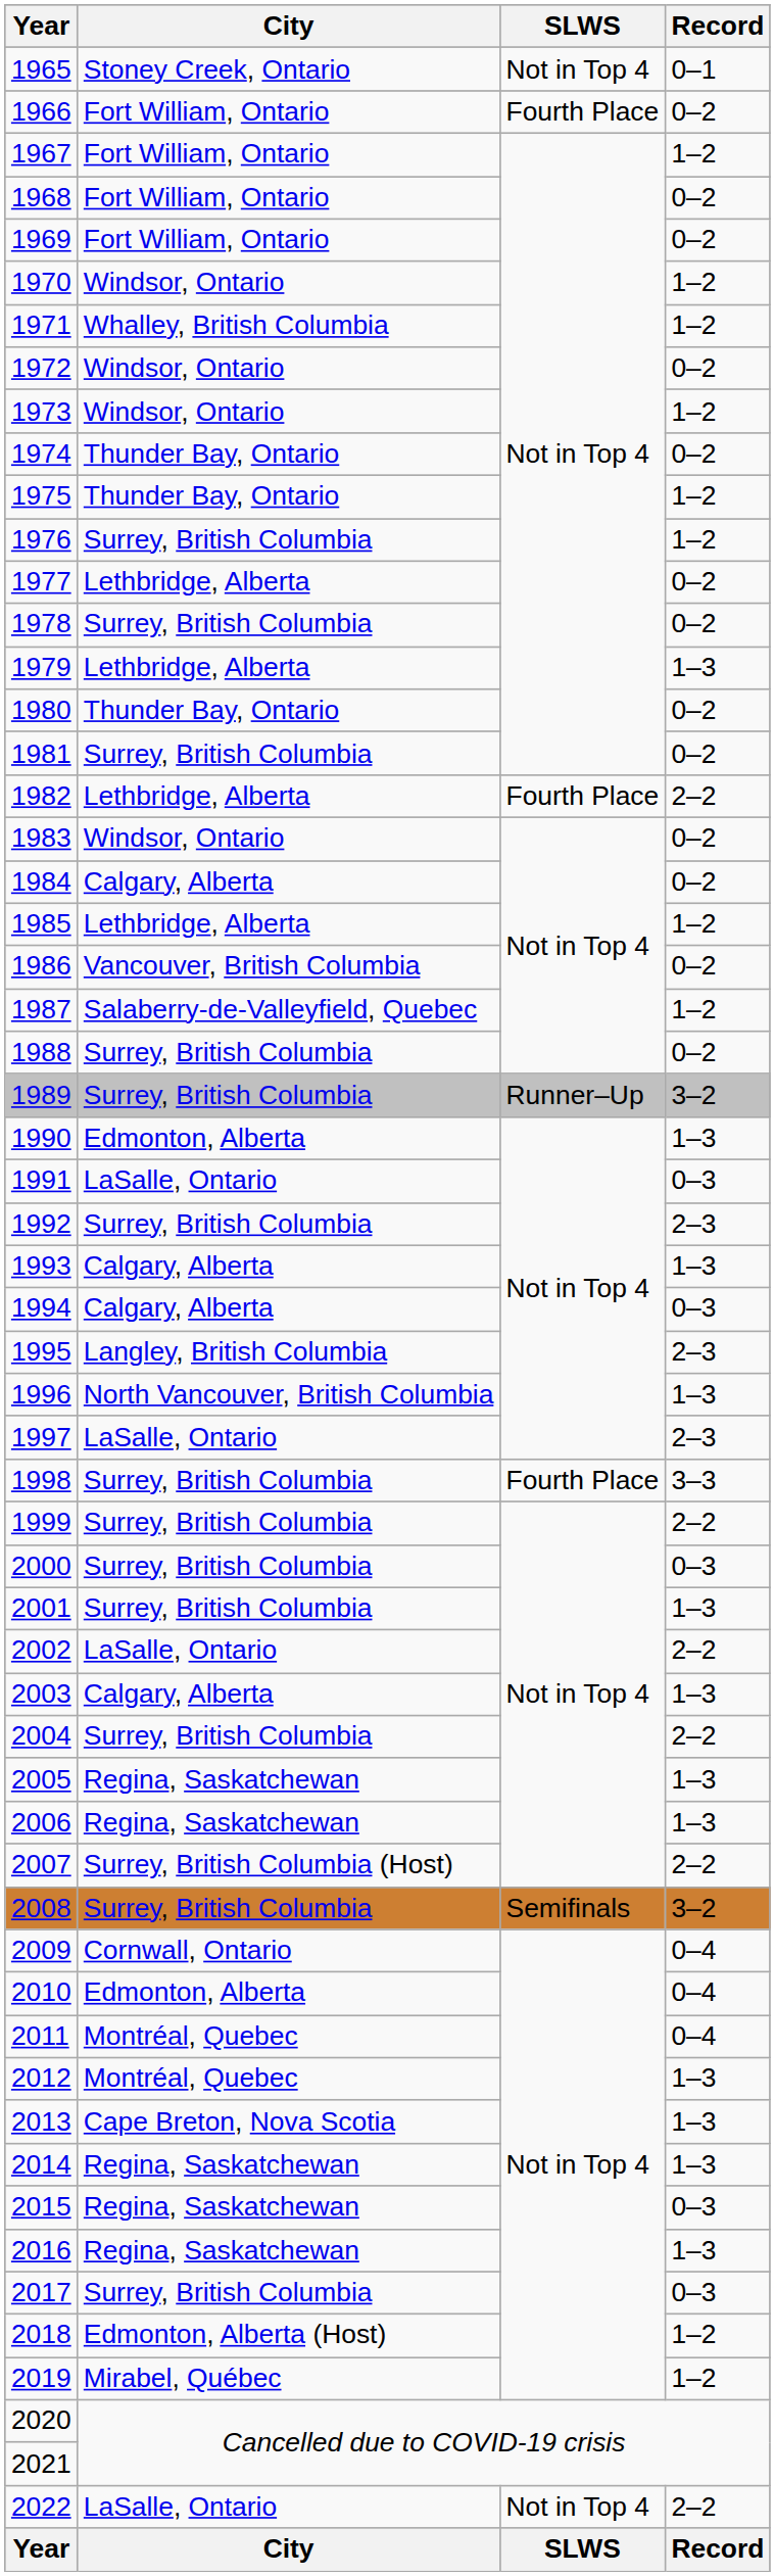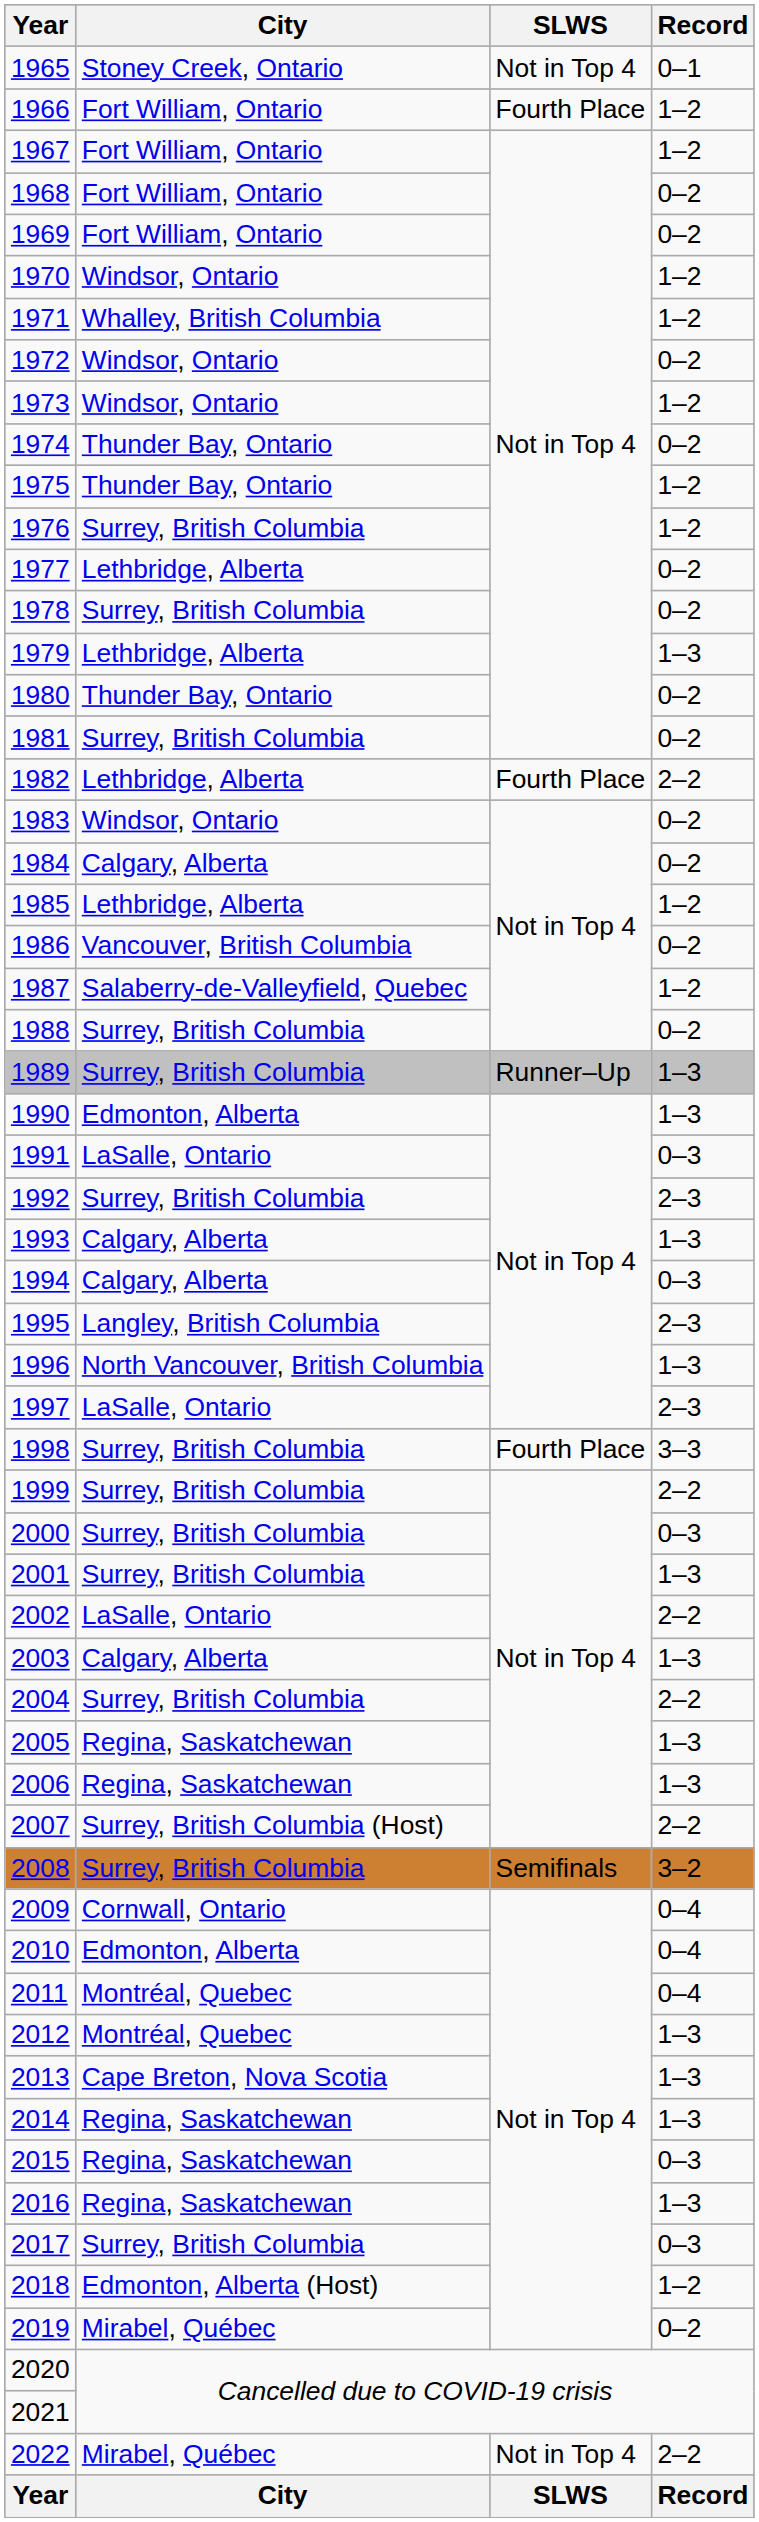 <table class="wikitable">
 <tr>
 <th>Year</th>
 <th>City</th>
 <th>SLWS</th>
 <th>Record</th>
 </tr>
 <tr>
 <td><a href='#'>1965</a></td>
 <td> <a href='#'>Stoney Creek</a>, <a href='#'>Ontario</a></td>
 <td>Not in Top 4</td>
 <td>0–1</td>
 </tr>
 <tr>
 <td><a href='#'>1966</a></td>
 <td> <a href='#'>Fort William</a>, <a href='#'>Ontario</a></td>
 <td>Fourth Place</td>
-<td>0–2</td>
+<td>1–2</td>
 </tr>
 <tr>
 <td><a href='#'>1967</a></td>
 <td> <a href='#'>Fort William</a>, <a href='#'>Ontario</a></td>
 <td rowspan=15>Not in Top 4</td>
 <td>1–2</td>
 </tr>
 <tr>
 <td><a href='#'>1968</a></td>
 <td> <a href='#'>Fort William</a>, <a href='#'>Ontario</a></td>
 <td>0–2</td>
 </tr>
 <tr>
 <td><a href='#'>1969</a></td>
 <td> <a href='#'>Fort William</a>, <a href='#'>Ontario</a></td>
 <td>0–2</td>
 </tr>
 <tr>
 <td><a href='#'>1970</a></td>
 <td> <a href='#'>Windsor</a>, <a href='#'>Ontario</a></td>
 <td>1–2</td>
 </tr>
 <tr>
 <td><a href='#'>1971</a></td>
 <td> <a href='#'>Whalley</a>, <a href='#'>British Columbia</a></td>
 <td>1–2</td>
 </tr>
 <tr>
 <td><a href='#'>1972</a></td>
 <td> <a href='#'>Windsor</a>, <a href='#'>Ontario</a></td>
 <td>0–2</td>
 </tr>
 <tr>
 <td><a href='#'>1973</a></td>
 <td> <a href='#'>Windsor</a>, <a href='#'>Ontario</a></td>
 <td>1–2</td>
 </tr>
 <tr>
 <td><a href='#'>1974</a></td>
 <td> <a href='#'>Thunder Bay</a>, <a href='#'>Ontario</a></td>
 <td>0–2</td>
 </tr>
 <tr>
 <td><a href='#'>1975</a></td>
 <td> <a href='#'>Thunder Bay</a>, <a href='#'>Ontario</a></td>
 <td>1–2</td>
 </tr>
 <tr>
 <td><a href='#'>1976</a></td>
 <td> <a href='#'>Surrey</a>, <a href='#'>British Columbia</a></td>
 <td>1–2</td>
 </tr>
 <tr>
 <td><a href='#'>1977</a></td>
 <td> <a href='#'>Lethbridge</a>, <a href='#'>Alberta</a></td>
 <td>0–2</td>
 </tr>
 <tr>
 <td><a href='#'>1978</a></td>
 <td> <a href='#'>Surrey</a>, <a href='#'>British Columbia</a></td>
 <td>0–2</td>
 </tr>
 <tr>
 <td><a href='#'>1979</a></td>
 <td> <a href='#'>Lethbridge</a>, <a href='#'>Alberta</a></td>
 <td>1–3</td>
 </tr>
 <tr>
 <td><a href='#'>1980</a></td>
 <td> <a href='#'>Thunder Bay</a>, <a href='#'>Ontario</a></td>
 <td>0–2</td>
 </tr>
 <tr>
 <td><a href='#'>1981</a></td>
 <td> <a href='#'>Surrey</a>, <a href='#'>British Columbia</a></td>
 <td>0–2</td>
 </tr>
 <tr>
 <td><a href='#'>1982</a></td>
 <td> <a href='#'>Lethbridge</a>, <a href='#'>Alberta</a></td>
 <td>Fourth Place</td>
 <td>2–2</td>
 </tr>
 <tr>
 <td><a href='#'>1983</a></td>
 <td> <a href='#'>Windsor</a>, <a href='#'>Ontario</a></td>
 <td rowspan=6>Not in Top 4</td>
 <td>0–2</td>
 </tr>
 <tr>
 <td><a href='#'>1984</a></td>
 <td> <a href='#'>Calgary</a>, <a href='#'>Alberta</a></td>
 <td>0–2</td>
 </tr>
 <tr>
 <td><a href='#'>1985</a></td>
 <td> <a href='#'>Lethbridge</a>, <a href='#'>Alberta</a></td>
 <td>1–2</td>
 </tr>
 <tr>
 <td><a href='#'>1986</a></td>
 <td> <a href='#'>Vancouver</a>, <a href='#'>British Columbia</a></td>
 <td>0–2</td>
 </tr>
 <tr>
 <td><a href='#'>1987</a></td>
 <td> <a href='#'>Salaberry-de-Valleyfield</a>, <a href='#'>Quebec</a></td>
 <td>1–2</td>
 </tr>
 <tr>
 <td><a href='#'>1988</a></td>
 <td> <a href='#'>Surrey</a>, <a href='#'>British Columbia</a></td>
 <td>0–2</td>
 </tr>
 <tr style="background:silver;">
 <td><a href='#'>1989</a></td>
 <td> <a href='#'>Surrey</a>, <a href='#'>British Columbia</a></td>
 <td>Runner–Up</td>
-<td>3–2</td>
+<td>1–3</td>
 </tr>
 <tr>
 <td><a href='#'>1990</a></td>
 <td> <a href='#'>Edmonton</a>, <a href='#'>Alberta</a></td>
 <td rowspan=8>Not in Top 4</td>
 <td>1–3</td>
 </tr>
 <tr>
 <td><a href='#'>1991</a></td>
 <td> <a href='#'>LaSalle</a>, <a href='#'>Ontario</a></td>
 <td>0–3</td>
 </tr>
 <tr>
 <td><a href='#'>1992</a></td>
 <td> <a href='#'>Surrey</a>, <a href='#'>British Columbia</a></td>
 <td>2–3</td>
 </tr>
 <tr>
 <td><a href='#'>1993</a></td>
 <td> <a href='#'>Calgary</a>, <a href='#'>Alberta</a></td>
 <td>1–3</td>
 </tr>
 <tr>
 <td><a href='#'>1994</a></td>
 <td> <a href='#'>Calgary</a>, <a href='#'>Alberta</a></td>
 <td>0–3</td>
 </tr>
 <tr>
 <td><a href='#'>1995</a></td>
 <td> <a href='#'>Langley</a>, <a href='#'>British Columbia</a></td>
 <td>2–3</td>
 </tr>
 <tr>
 <td><a href='#'>1996</a></td>
 <td> <a href='#'>North Vancouver</a>, <a href='#'>British Columbia</a></td>
 <td>1–3</td>
 </tr>
 <tr>
 <td><a href='#'>1997</a></td>
 <td> <a href='#'>LaSalle</a>, <a href='#'>Ontario</a></td>
 <td>2–3</td>
 </tr>
 <tr>
 <td><a href='#'>1998</a></td>
 <td> <a href='#'>Surrey</a>, <a href='#'>British Columbia</a></td>
 <td>Fourth Place</td>
 <td>3–3</td>
 </tr>
 <tr>
 <td><a href='#'>1999</a></td>
 <td> <a href='#'>Surrey</a>, <a href='#'>British Columbia</a></td>
 <td rowspan=9>Not in Top 4</td>
 <td>2–2</td>
 </tr>
 <tr>
 <td><a href='#'>2000</a></td>
 <td> <a href='#'>Surrey</a>, <a href='#'>British Columbia</a></td>
 <td>0–3</td>
 </tr>
 <tr>
 <td><a href='#'>2001</a></td>
 <td> <a href='#'>Surrey</a>, <a href='#'>British Columbia</a></td>
 <td>1–3</td>
 </tr>
 <tr>
 <td><a href='#'>2002</a></td>
 <td> <a href='#'>LaSalle</a>, <a href='#'>Ontario</a></td>
 <td>2–2</td>
 </tr>
 <tr>
 <td><a href='#'>2003</a></td>
 <td> <a href='#'>Calgary</a>, <a href='#'>Alberta</a></td>
 <td>1–3</td>
 </tr>
 <tr>
 <td><a href='#'>2004</a></td>
 <td> <a href='#'>Surrey</a>, <a href='#'>British Columbia</a></td>
 <td>2–2</td>
 </tr>
 <tr>
 <td><a href='#'>2005</a></td>
 <td> <a href='#'>Regina</a>, <a href='#'>Saskatchewan</a></td>
 <td>1–3</td>
 </tr>
 <tr>
 <td><a href='#'>2006</a></td>
 <td> <a href='#'>Regina</a>, <a href='#'>Saskatchewan</a></td>
 <td>1–3</td>
 </tr>
 <tr>
 <td><a href='#'>2007</a></td>
 <td> <a href='#'>Surrey</a>, <a href='#'>British Columbia</a> (Host)</td>
 <td>2–2</td>
 </tr>
 <tr style="background:#cd7f32;">
 <td><a href='#'>2008</a></td>
 <td> <a href='#'>Surrey</a>, <a href='#'>British Columbia</a></td>
 <td>Semifinals</td>
 <td>3–2</td>
 </tr>
 <tr>
 <td><a href='#'>2009</a></td>
 <td> <a href='#'>Cornwall</a>, <a href='#'>Ontario</a></td>
 <td rowspan=11>Not in Top 4</td>
 <td>0–4</td>
 </tr>
 <tr>
 <td><a href='#'>2010</a></td>
 <td> <a href='#'>Edmonton</a>, <a href='#'>Alberta</a></td>
 <td>0–4</td>
 </tr>
 <tr>
 <td><a href='#'>2011</a></td>
 <td> <a href='#'>Montréal</a>, <a href='#'>Quebec</a></td>
 <td>0–4</td>
 </tr>
 <tr>
 <td><a href='#'>2012</a></td>
 <td> <a href='#'>Montréal</a>, <a href='#'>Quebec</a></td>
 <td>1–3</td>
 </tr>
 <tr>
 <td><a href='#'>2013</a></td>
 <td> <a href='#'>Cape Breton</a>, <a href='#'>Nova Scotia</a></td>
 <td>1–3</td>
 </tr>
 <tr>
 <td><a href='#'>2014</a></td>
 <td> <a href='#'>Regina</a>, <a href='#'>Saskatchewan</a></td>
 <td>1–3</td>
 </tr>
 <tr>
 <td><a href='#'>2015</a></td>
 <td> <a href='#'>Regina</a>, <a href='#'>Saskatchewan</a></td>
 <td>0–3</td>
 </tr>
 <tr>
 <td><a href='#'>2016</a></td>
 <td> <a href='#'>Regina</a>, <a href='#'>Saskatchewan</a></td>
 <td>1–3</td>
 </tr>
 <tr>
 <td><a href='#'>2017</a></td>
 <td> <a href='#'>Surrey</a>, <a href='#'>British Columbia</a></td>
 <td>0–3</td>
 </tr>
 <tr>
 <td><a href='#'>2018</a></td>
 <td> <a href='#'>Edmonton</a>, <a href='#'>Alberta</a> (Host)</td>
 <td>1–2</td>
 </tr>
 <tr>
 <td><a href='#'>2019</a></td>
 <td> <a href='#'>Mirabel</a>, <a href='#'>Québec</a></td>
-<td>1–2</td>
+<td>0–2</td>
 </tr>
 <tr>
 <td>2020</td>
 <td colspan=3 rowspan=2 style="text-align:center;"><em>Cancelled due to COVID-19 crisis</em> </td>
 </tr>
 <tr>
 <td>2021</td>
 </tr>
 <tr>
 <td><a href='#'>2022</a></td>
-<td> <a href='#'>LaSalle</a>, <a href='#'>Ontario</a></td>
+<td> <a href='#'>Mirabel</a>, <a href='#'>Québec</a></td>
 <td>Not in Top 4</td>
 <td>2–2</td>
 </tr>
 <tr>
 <th>Year</th>
 <th>City</th>
 <th>SLWS</th>
 <th>Record</th>
 </tr>
 </table>
